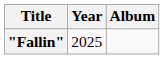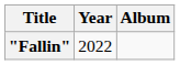 <table class="wikitable plainrowheaders" style="text-align:center">
 <tr>
 <th scope="col">Title</th>
 <th scope="col">Year</th>
 <th scope="col">Album</th>
 </tr>
 <tr>
 <th scope="row">"Fallin"<br></th>
-<td>2025</td>
+<td>2022</td>
 <td></td>
 </tr>
 </table>
